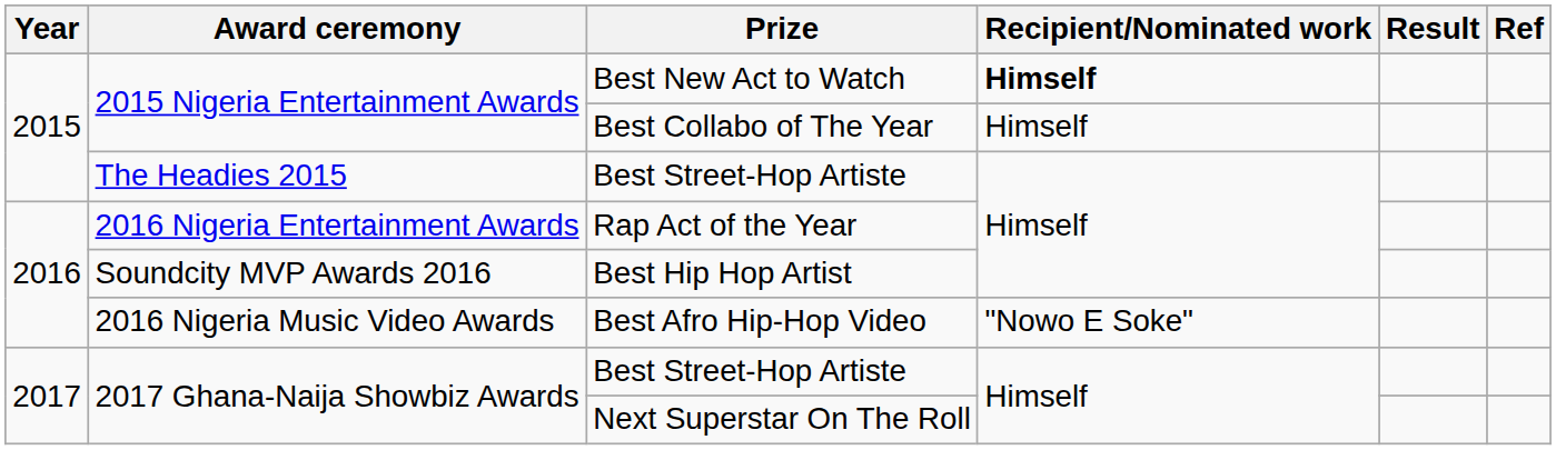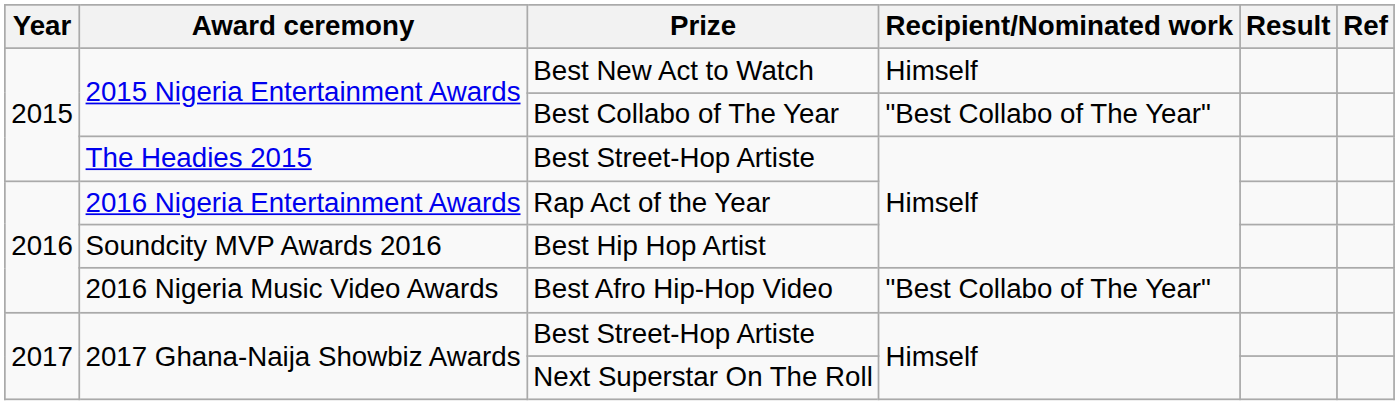 <table class ="wikitable">
 <tr>
 <th>Year</th>
 <th>Award ceremony</th>
 <th>Prize</th>
 <th>Recipient/Nominated work</th>
 <th>Result</th>
 <th>Ref</th>
 </tr>
 <tr>
 <td rowspan="3">2015</td>
 <td rowspan="2"><a href='#'>2015 Nigeria Entertainment Awards</a></td>
 <td>Best New Act to Watch</td>
-<td><strong>Himself</strong></td>
+<td>Himself</td>
 <td></td>
 <td></td>
 </tr>
 <tr>
 <td>Best Collabo of The Year</td>
-<td>Himself</td>
+<td>"Best Collabo of The Year"</td>
 <td></td>
 <td></td>
 </tr>
 <tr>
 <td><a href='#'>The Headies 2015</a></td>
 <td>Best Street-Hop Artiste</td>
 <td rowspan="3">Himself</td>
 <td></td>
 <td></td>
 </tr>
 <tr>
 <td rowspan="3">2016</td>
 <td><a href='#'>2016 Nigeria Entertainment Awards</a></td>
 <td>Rap Act of the Year</td>
 <td></td>
 <td></td>
 </tr>
 <tr>
 <td>Soundcity MVP Awards 2016</td>
 <td>Best Hip Hop Artist</td>
 <td></td>
 <td></td>
 </tr>
 <tr>
 <td>2016 Nigeria Music Video Awards</td>
 <td>Best Afro Hip-Hop Video</td>
-<td>"Nowo E Soke"</td>
+<td>"Best Collabo of The Year"</td>
 <td></td>
 <td></td>
 </tr>
 <tr>
 <td rowspan="2">2017</td>
 <td rowspan="2">2017 Ghana-Naija Showbiz Awards</td>
 <td>Best Street-Hop Artiste</td>
 <td rowspan="2">Himself</td>
 <td></td>
 <td></td>
 </tr>
 <tr>
 <td>Next Superstar On The Roll</td>
 <td></td>
 <td></td>
 </tr>
 </table>
